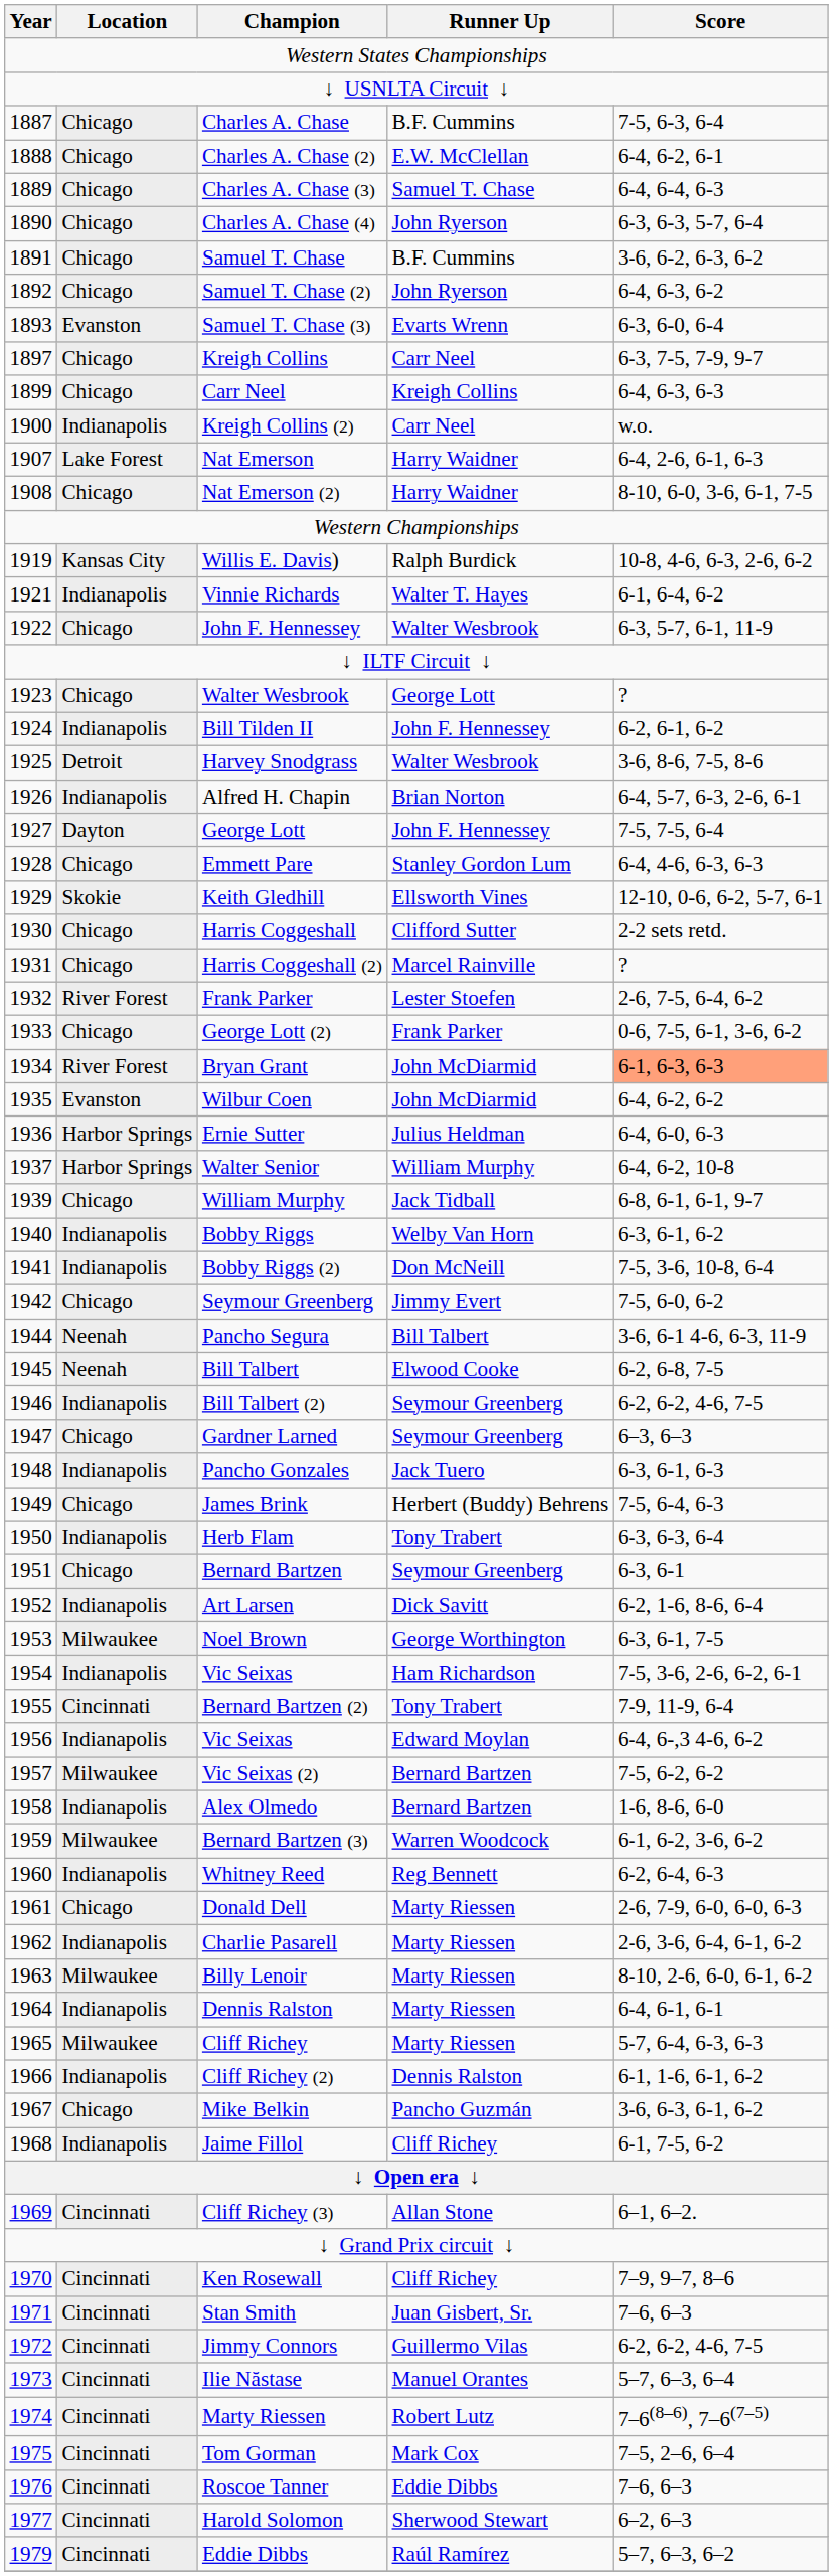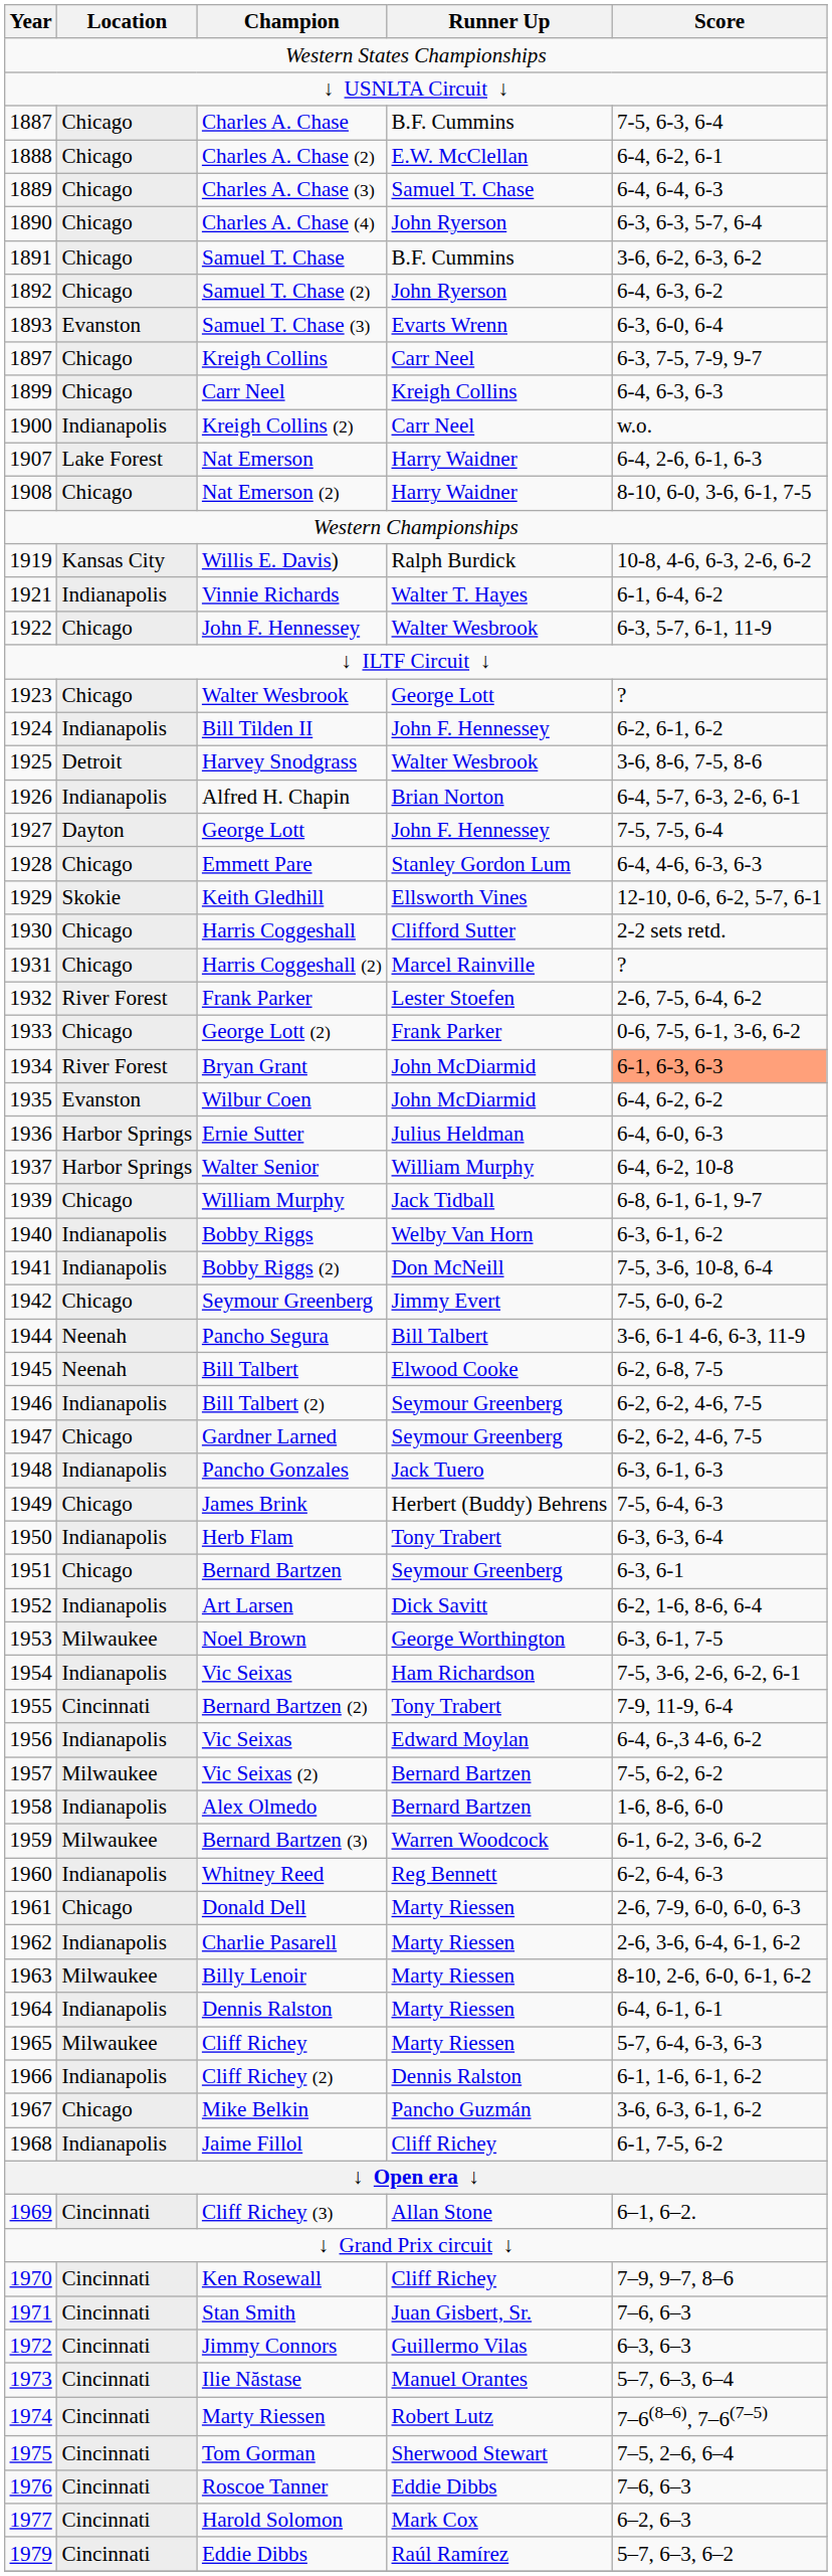 <table class="wikitable sortable">
 <tr>
 <th>Year</th>
 <th>Location</th>
 <th>Champion</th>
 <th>Runner Up</th>
 <th>Score</th>
 </tr>
 <tr>
 <td colspan=5 align=center><em>Western States Championships</em></td>
 </tr>
 <tr>
 <td colspan=5 align=center>↓  <a href='#'>USNLTA Circuit</a>  ↓</td>
 </tr>
 <tr>
 <td>1887</td>
 <td style="background:#ededed">Chicago</td>
 <td> <a href='#'>Charles A. Chase</a></td>
 <td>  B.F. Cummins</td>
 <td>7-5, 6-3, 6-4</td>
 </tr>
 <tr>
 <td>1888</td>
 <td style="background:#ededed">Chicago</td>
 <td> <a href='#'>Charles A. Chase</a> <small>(2)</small></td>
 <td> <a href='#'>E.W. McClellan</a></td>
 <td>6-4, 6-2, 6-1</td>
 </tr>
 <tr>
 <td>1889 </td>
 <td style="background:#ededed">Chicago</td>
 <td> <a href='#'>Charles A. Chase</a> <small>(3)</small></td>
 <td> <a href='#'>Samuel T. Chase</a></td>
 <td>6-4, 6-4, 6-3</td>
 </tr>
 <tr>
 <td>1890</td>
 <td style="background:#ededed">Chicago</td>
 <td> <a href='#'>Charles A. Chase</a> <small>(4)</small></td>
 <td> <a href='#'>John Ryerson</a></td>
 <td>6-3, 6-3, 5-7, 6-4</td>
 </tr>
 <tr>
 <td>1891</td>
 <td style="background:#ededed">Chicago</td>
 <td> <a href='#'>Samuel T. Chase</a></td>
 <td>  B.F. Cummins</td>
 <td>3-6, 6-2, 6-3, 6-2</td>
 </tr>
 <tr>
 <td>1892</td>
 <td style="background:#ededed">Chicago</td>
 <td> <a href='#'>Samuel T. Chase</a> <small>(2)</small></td>
 <td> <a href='#'>John Ryerson</a></td>
 <td>6-4, 6-3, 6-2 </td>
 </tr>
 <tr>
 <td>1893</td>
 <td style="background:#ededed">Evanston</td>
 <td> <a href='#'>Samuel T. Chase</a> <small>(3)</small></td>
 <td> <a href='#'>Evarts Wrenn</a></td>
 <td>6-3, 6-0, 6-4</td>
 </tr>
 <tr>
 <td>1897</td>
 <td style="background:#ededed">Chicago</td>
 <td> <a href='#'>Kreigh Collins</a></td>
 <td> <a href='#'>Carr Neel</a></td>
 <td>6-3, 7-5, 7-9, 9-7</td>
 </tr>
 <tr>
 <td>1899 </td>
 <td style="background:#ededed">Chicago</td>
 <td> <a href='#'>Carr Neel</a></td>
 <td> <a href='#'>Kreigh Collins</a></td>
 <td>6-4, 6-3, 6-3</td>
 </tr>
 <tr>
 <td>1900</td>
 <td style="background:#ededed">Indianapolis</td>
 <td> <a href='#'>Kreigh Collins</a> <small>(2)</small></td>
 <td> <a href='#'>Carr Neel</a></td>
 <td>w.o.</td>
 </tr>
 <tr>
 <td>1907</td>
 <td style="background:#ededed">Lake Forest</td>
 <td> <a href='#'>Nat Emerson</a></td>
 <td> <a href='#'>Harry Waidner</a></td>
 <td>6-4, 2-6, 6-1, 6-3</td>
 </tr>
 <tr>
 <td>1908 </td>
 <td style="background:#ededed">Chicago</td>
 <td> <a href='#'>Nat Emerson</a> <small>(2)</small></td>
 <td>  <a href='#'>Harry Waidner</a></td>
 <td>8-10, 6-0, 3-6, 6-1, 7-5</td>
 </tr>
 <tr>
 <td colspan=5 align=center><em>Western Championships</em></td>
 </tr>
 <tr>
 <td>1919</td>
 <td style="background:#ededed">Kansas City</td>
 <td> <a href='#'>Willis E. Davis</a>)</td>
 <td> Ralph Burdick</td>
 <td>10-8, 4-6, 6-3, 2-6, 6-2</td>
 </tr>
 <tr>
 <td>1921</td>
 <td style="background:#ededed">Indianapolis</td>
 <td> <a href='#'>Vinnie Richards</a></td>
 <td> <a href='#'>Walter T. Hayes</a></td>
 <td>6-1, 6-4, 6-2</td>
 </tr>
 <tr>
 <td>1922</td>
 <td style="background:#ededed">Chicago</td>
 <td> <a href='#'>John F. Hennessey</a></td>
 <td><a href='#'>Walter Wesbrook</a></td>
 <td>6-3, 5-7, 6-1, 11-9</td>
 </tr>
 <tr>
 <td colspan=5 align=center>↓  <a href='#'>ILTF Circuit</a>  ↓</td>
 </tr>
 <tr>
 <td>1923</td>
 <td style="background:#ededed">Chicago</td>
 <td> <a href='#'>Walter Wesbrook</a></td>
 <td> <a href='#'>George Lott</a></td>
 <td>?</td>
 </tr>
 <tr>
 <td>1924</td>
 <td style="background:#ededed">Indianapolis</td>
 <td> <a href='#'>Bill Tilden II</a></td>
 <td> <a href='#'>John F. Hennessey</a></td>
 <td>6-2, 6-1, 6-2</td>
 </tr>
 <tr>
 <td>1925</td>
 <td style="background:#ededed">Detroit</td>
 <td> <a href='#'>Harvey Snodgrass</a></td>
 <td> <a href='#'>Walter Wesbrook</a></td>
 <td>3-6, 8-6, 7-5, 8-6</td>
 </tr>
 <tr>
 <td>1926</td>
 <td style="background:#ededed">Indianapolis</td>
 <td> Alfred H. Chapin</td>
 <td> <a href='#'>Brian Norton</a></td>
 <td>6-4, 5-7, 6-3, 2-6, 6-1</td>
 </tr>
 <tr>
 <td>1927</td>
 <td style="background:#ededed">Dayton</td>
 <td> <a href='#'>George Lott</a></td>
 <td> <a href='#'>John F. Hennessey</a></td>
 <td>7-5, 7-5, 6-4</td>
 </tr>
 <tr>
 <td>1928</td>
 <td style="background:#ededed">Chicago</td>
 <td> <a href='#'>Emmett Pare</a></td>
 <td> <a href='#'>Stanley Gordon Lum</a></td>
 <td>6-4, 4-6, 6-3, 6-3</td>
 </tr>
 <tr>
 <td>1929</td>
 <td style="background:#ededed">Skokie</td>
 <td> <a href='#'>Keith Gledhill</a></td>
 <td> <a href='#'>Ellsworth Vines</a></td>
 <td>12-10, 0-6, 6-2, 5-7, 6-1</td>
 </tr>
 <tr>
 <td>1930</td>
 <td style="background:#ededed">Chicago</td>
 <td> <a href='#'>Harris Coggeshall</a></td>
 <td> <a href='#'>Clifford Sutter</a></td>
 <td>2-2 sets retd.</td>
 </tr>
 <tr>
 <td>1931</td>
 <td style="background:#ededed">Chicago</td>
 <td> <a href='#'>Harris Coggeshall</a> <small>(2)</small></td>
 <td> <a href='#'>Marcel Rainville</a></td>
 <td>?</td>
 </tr>
 <tr>
 <td>1932 </td>
 <td style="background:#ededed">River Forest</td>
 <td> <a href='#'>Frank Parker</a></td>
 <td> <a href='#'>Lester Stoefen</a></td>
 <td>2-6, 7-5, 6-4, 6-2</td>
 </tr>
 <tr>
 <td>1933</td>
 <td style="background:#ededed">Chicago</td>
 <td> <a href='#'>George Lott</a> <small>(2)</small></td>
 <td> <a href='#'>Frank Parker</a></td>
 <td>0-6, 7-5, 6-1, 3-6, 6-2</td>
 </tr>
 <tr>
 <td>1934</td>
 <td style="background:#ededed">River Forest</td>
 <td> <a href='#'>Bryan Grant</a></td>
 <td> <a href='#'>John McDiarmid</a></td>
 <td style="background: lightsalmon;">6-1, 6-3, 6-3</td>
 </tr>
 <tr>
 <td>1935</td>
 <td style="background:#ededed">Evanston</td>
 <td> <a href='#'>Wilbur Coen</a></td>
 <td> <a href='#'>John McDiarmid</a></td>
 <td>6-4, 6-2, 6-2</td>
 </tr>
 <tr>
 <td>1936</td>
 <td style="background:#ededed">Harbor Springs</td>
 <td> <a href='#'>Ernie Sutter</a></td>
 <td> <a href='#'>Julius Heldman</a></td>
 <td>6-4, 6-0, 6-3</td>
 </tr>
 <tr>
 <td>1937</td>
 <td style="background:#ededed">Harbor Springs</td>
 <td> <a href='#'>Walter Senior</a></td>
 <td> <a href='#'>William Murphy</a></td>
 <td>6-4, 6-2, 10-8</td>
 </tr>
 <tr>
 <td>1939</td>
 <td style="background:#ededed">Chicago</td>
 <td> <a href='#'>William Murphy</a></td>
 <td> <a href='#'>Jack Tidball</a></td>
 <td>6-8, 6-1, 6-1, 9-7</td>
 </tr>
 <tr>
 <td>1940</td>
 <td style="background:#ededed">Indianapolis</td>
 <td> <a href='#'>Bobby Riggs</a></td>
 <td> <a href='#'>Welby Van Horn</a></td>
 <td>6-3, 6-1, 6-2</td>
 </tr>
 <tr>
 <td>1941</td>
 <td style="background:#ededed">Indianapolis</td>
 <td> <a href='#'>Bobby Riggs</a> <small>(2)</small></td>
 <td> <a href='#'>Don McNeill</a></td>
 <td>7-5, 3-6, 10-8, 6-4</td>
 </tr>
 <tr>
 <td>1942</td>
 <td style="background:#ededed">Chicago</td>
 <td> <a href='#'>Seymour Greenberg</a></td>
 <td> <a href='#'>Jimmy Evert</a></td>
 <td>7-5, 6-0, 6-2</td>
 </tr>
 <tr>
 <td>1944</td>
 <td style="background:#ededed">Neenah</td>
 <td> <a href='#'>Pancho Segura</a></td>
 <td> <a href='#'>Bill Talbert</a></td>
 <td>3-6, 6-1 4-6, 6-3, 11-9</td>
 </tr>
 <tr>
 <td>1945</td>
 <td style="background:#ededed">Neenah</td>
 <td> <a href='#'>Bill Talbert</a></td>
 <td> <a href='#'>Elwood Cooke</a></td>
 <td>6-2, 6-8, 7-5</td>
 </tr>
 <tr>
 <td>1946</td>
 <td style="background:#ededed">Indianapolis</td>
 <td> <a href='#'>Bill Talbert</a> <small>(2)</small></td>
 <td> <a href='#'>Seymour Greenberg</a></td>
 <td>6-2, 6-2, 4-6, 7-5</td>
 </tr>
 <tr>
 <td>1947</td>
 <td style="background:#ededed">Chicago</td>
 <td> <a href='#'>Gardner Larned</a></td>
 <td> <a href='#'>Seymour Greenberg</a></td>
-<td>6–3, 6–3</td>
+<td>6-2, 6-2, 4-6, 7-5</td>
 </tr>
 <tr>
 <td>1948</td>
 <td style="background:#ededed">Indianapolis</td>
 <td> <a href='#'>Pancho Gonzales</a></td>
 <td> <a href='#'>Jack Tuero</a></td>
 <td>6-3, 6-1, 6-3</td>
 </tr>
 <tr>
 <td>1949</td>
 <td style="background:#ededed">Chicago</td>
 <td> <a href='#'>James Brink</a></td>
 <td> Herbert (Buddy) Behrens</td>
 <td>7-5, 6-4, 6-3</td>
 </tr>
 <tr>
 <td>1950</td>
 <td style="background:#ededed">Indianapolis</td>
 <td> <a href='#'>Herb Flam</a></td>
 <td> <a href='#'>Tony Trabert</a></td>
 <td>6-3, 6-3, 6-4</td>
 </tr>
 <tr>
 <td>1951</td>
 <td style="background:#ededed">Chicago</td>
 <td> <a href='#'>Bernard Bartzen</a></td>
 <td> <a href='#'>Seymour Greenberg</a></td>
 <td>6-3, 6-1</td>
 </tr>
 <tr>
 <td>1952</td>
 <td style="background:#ededed">Indianapolis</td>
 <td> <a href='#'>Art Larsen</a></td>
 <td> <a href='#'>Dick Savitt</a></td>
 <td>6-2, 1-6, 8-6, 6-4</td>
 </tr>
 <tr>
 <td>1953</td>
 <td style="background:#ededed">Milwaukee</td>
 <td> <a href='#'>Noel Brown</a></td>
 <td> <a href='#'>George Worthington</a></td>
 <td>6-3, 6-1, 7-5</td>
 </tr>
 <tr>
 <td>1954</td>
 <td style="background:#ededed">Indianapolis</td>
 <td> <a href='#'>Vic Seixas</a></td>
 <td> <a href='#'>Ham Richardson</a></td>
 <td>7-5, 3-6, 2-6, 6-2, 6-1</td>
 </tr>
 <tr>
 <td>1955</td>
 <td style="background:#ededed">Cincinnati</td>
 <td> <a href='#'>Bernard Bartzen</a> <small>(2)</small></td>
 <td> <a href='#'>Tony Trabert</a></td>
 <td>7-9, 11-9, 6-4</td>
 </tr>
 <tr>
 <td>1956</td>
 <td style="background:#ededed">Indianapolis</td>
 <td> <a href='#'>Vic Seixas</a></td>
 <td> <a href='#'>Edward Moylan</a></td>
 <td>6-4, 6-,3 4-6, 6-2</td>
 </tr>
 <tr>
 <td>1957</td>
 <td style="background:#ededed">Milwaukee</td>
 <td> <a href='#'>Vic Seixas</a> <small>(2)</small></td>
 <td> <a href='#'>Bernard Bartzen</a></td>
 <td>7-5, 6-2, 6-2</td>
 </tr>
 <tr>
 <td>1958</td>
 <td style="background:#ededed">Indianapolis</td>
 <td> <a href='#'>Alex Olmedo</a></td>
 <td> <a href='#'>Bernard Bartzen</a></td>
 <td>1-6, 8-6, 6-0</td>
 </tr>
 <tr>
 <td>1959</td>
 <td style="background:#ededed">Milwaukee</td>
 <td> <a href='#'>Bernard Bartzen</a> <small>(3)</small></td>
 <td> <a href='#'>Warren Woodcock</a></td>
 <td>6-1, 6-2, 3-6, 6-2</td>
 </tr>
 <tr>
 <td>1960</td>
 <td style="background:#ededed">Indianapolis</td>
 <td> <a href='#'>Whitney Reed</a></td>
 <td> <a href='#'>Reg Bennett</a></td>
 <td>6-2, 6-4, 6-3</td>
 </tr>
 <tr>
 <td>1961</td>
 <td style="background:#ededed">Chicago</td>
 <td> <a href='#'>Donald Dell</a></td>
 <td> <a href='#'>Marty Riessen</a></td>
 <td>2-6, 7-9, 6-0, 6-0, 6-3</td>
 </tr>
 <tr>
 <td>1962</td>
 <td style="background:#ededed">Indianapolis</td>
 <td> <a href='#'>Charlie Pasarell</a></td>
 <td> <a href='#'>Marty Riessen</a></td>
 <td>2-6, 3-6, 6-4, 6-1, 6-2</td>
 </tr>
 <tr>
 <td>1963</td>
 <td style="background:#ededed">Milwaukee</td>
 <td> <a href='#'>Billy Lenoir</a></td>
 <td> <a href='#'>Marty Riessen</a></td>
 <td>8-10, 2-6, 6-0, 6-1, 6-2</td>
 </tr>
 <tr>
 <td>1964</td>
 <td style="background:#ededed">Indianapolis</td>
 <td> <a href='#'>Dennis Ralston</a></td>
 <td> <a href='#'>Marty Riessen</a></td>
 <td>6-4, 6-1, 6-1</td>
 </tr>
 <tr>
 <td>1965</td>
 <td style="background:#ededed">Milwaukee</td>
 <td> <a href='#'>Cliff Richey</a></td>
 <td> <a href='#'>Marty Riessen</a></td>
 <td>5-7, 6-4, 6-3, 6-3</td>
 </tr>
 <tr>
 <td>1966</td>
 <td style="background:#ededed">Indianapolis</td>
 <td> <a href='#'>Cliff Richey</a> <small>(2)</small></td>
 <td> <a href='#'>Dennis Ralston</a></td>
 <td>6-1, 1-6, 6-1, 6-2</td>
 </tr>
 <tr>
 <td>1967</td>
 <td style="background:#ededed">Chicago</td>
 <td> <a href='#'>Mike Belkin</a></td>
 <td> <a href='#'>Pancho Guzmán</a></td>
 <td>3-6, 6-3, 6-1, 6-2</td>
 </tr>
 <tr>
 <td>1968</td>
 <td style="background:#ededed">Indianapolis</td>
 <td> <a href='#'>Jaime Fillol</a></td>
 <td> <a href='#'>Cliff Richey</a></td>
 <td>6-1, 7-5, 6-2</td>
 </tr>
 <tr>
 <th colspan=5 align=center>↓  <a href='#'>Open era</a>  ↓</th>
 </tr>
 <tr>
 <td><a href='#'>1969</a></td>
 <td style="background:#ededed">Cincinnati</td>
 <td> <a href='#'>Cliff Richey</a> <small>(3)</small></td>
 <td> <a href='#'>Allan Stone</a></td>
 <td>6–1, 6–2.</td>
 </tr>
 <tr>
 <td colspan=5 align=center>↓  <a href='#'>Grand Prix circuit</a>  ↓</td>
 </tr>
 <tr>
 <td><a href='#'>1970</a></td>
 <td style="background:#ededed">Cincinnati</td>
 <td> <a href='#'>Ken Rosewall</a></td>
 <td> <a href='#'>Cliff Richey</a></td>
 <td>7–9, 9–7, 8–6</td>
 </tr>
 <tr>
 <td><a href='#'>1971</a></td>
 <td style="background:#ededed">Cincinnati</td>
 <td> <a href='#'>Stan Smith</a></td>
 <td> <a href='#'>Juan Gisbert, Sr.</a></td>
 <td>7–6, 6–3</td>
 </tr>
 <tr>
 <td><a href='#'>1972</a></td>
 <td style="background:#ededed">Cincinnati</td>
 <td> <a href='#'>Jimmy Connors</a></td>
 <td> <a href='#'>Guillermo Vilas</a></td>
-<td>6-2, 6-2, 4-6, 7-5</td>
+<td>6–3, 6–3</td>
 </tr>
 <tr>
 <td><a href='#'>1973</a></td>
 <td style="background:#ededed">Cincinnati</td>
 <td> <a href='#'>Ilie Năstase</a></td>
 <td> <a href='#'>Manuel Orantes</a></td>
 <td>5–7, 6–3, 6–4</td>
 </tr>
 <tr>
 <td><a href='#'>1974</a></td>
 <td style="background:#ededed">Cincinnati</td>
 <td> <a href='#'>Marty Riessen</a></td>
 <td> <a href='#'>Robert Lutz</a></td>
 <td>7–6<sup>(8–6)</sup>, 7–6<sup>(7–5)</sup></td>
 </tr>
 <tr>
 <td><a href='#'>1975</a></td>
 <td style="background:#ededed">Cincinnati</td>
 <td> <a href='#'>Tom Gorman</a></td>
-<td> <a href='#'>Mark Cox</a></td>
+<td> <a href='#'>Sherwood Stewart</a></td>
 <td>7–5, 2–6, 6–4</td>
 </tr>
 <tr>
 <td><a href='#'>1976</a></td>
 <td style="background:#ededed">Cincinnati</td>
 <td> <a href='#'>Roscoe Tanner</a></td>
 <td> <a href='#'>Eddie Dibbs</a></td>
 <td>7–6, 6–3</td>
 </tr>
 <tr>
 <td><a href='#'>1977</a></td>
 <td style="background:#ededed">Cincinnati</td>
 <td> <a href='#'>Harold Solomon</a></td>
-<td> <a href='#'>Sherwood Stewart</a></td>
+<td> <a href='#'>Mark Cox</a></td>
 <td>6–2, 6–3</td>
 </tr>
 <tr>
 <td><a href='#'>1979</a></td>
 <td style="background:#ededed">Cincinnati</td>
 <td> <a href='#'>Eddie Dibbs</a></td>
 <td> <a href='#'>Raúl Ramírez</a></td>
 <td>5–7, 6–3, 6–2</td>
 </tr>
 <tr>
 </tr>
 </table>
